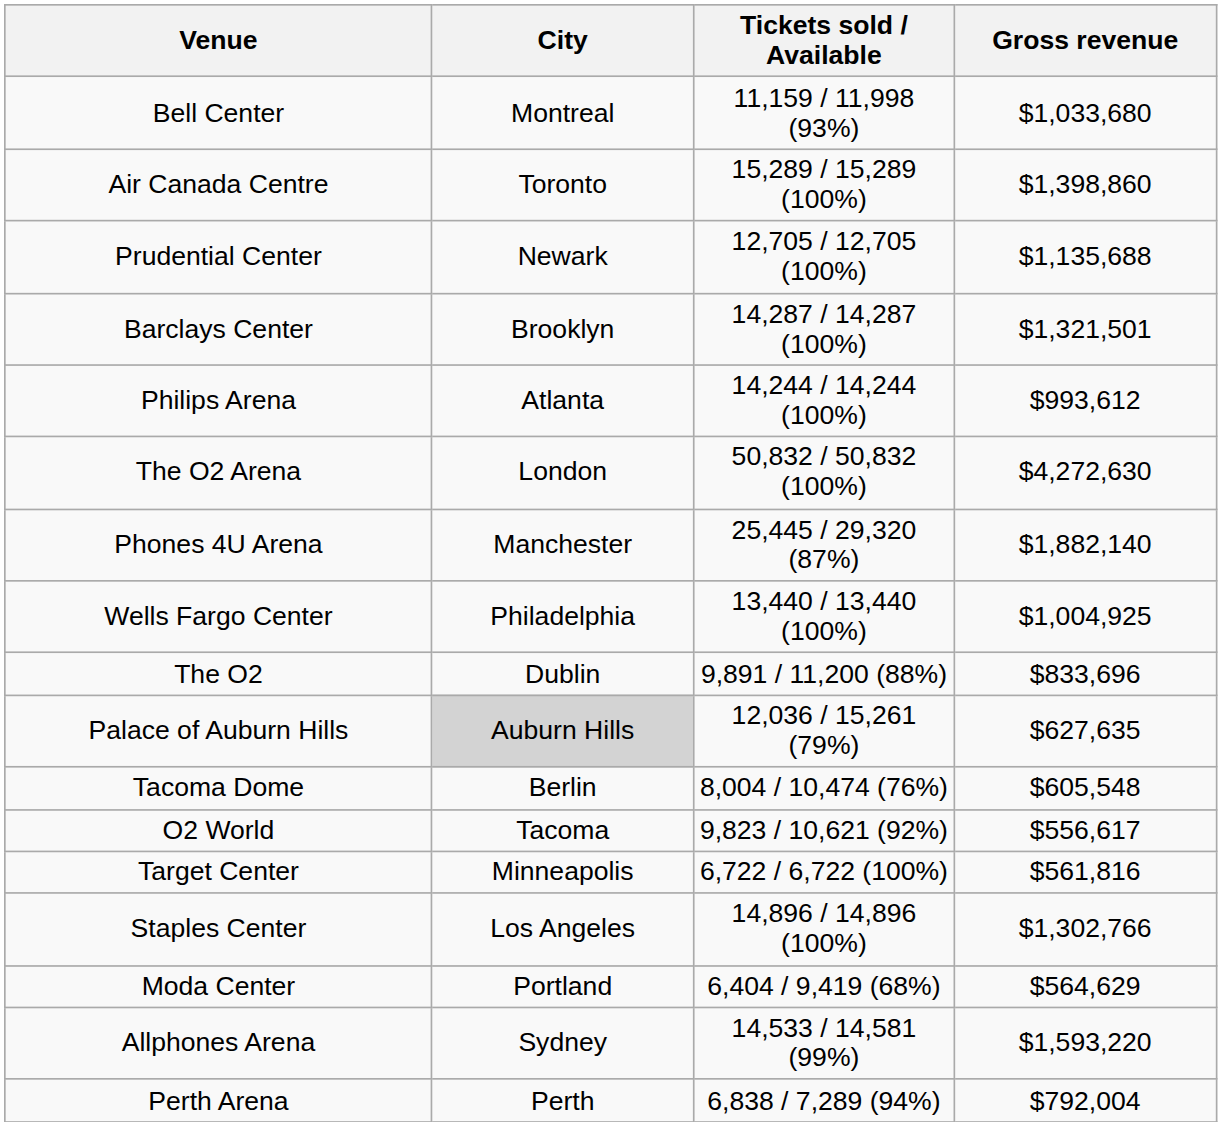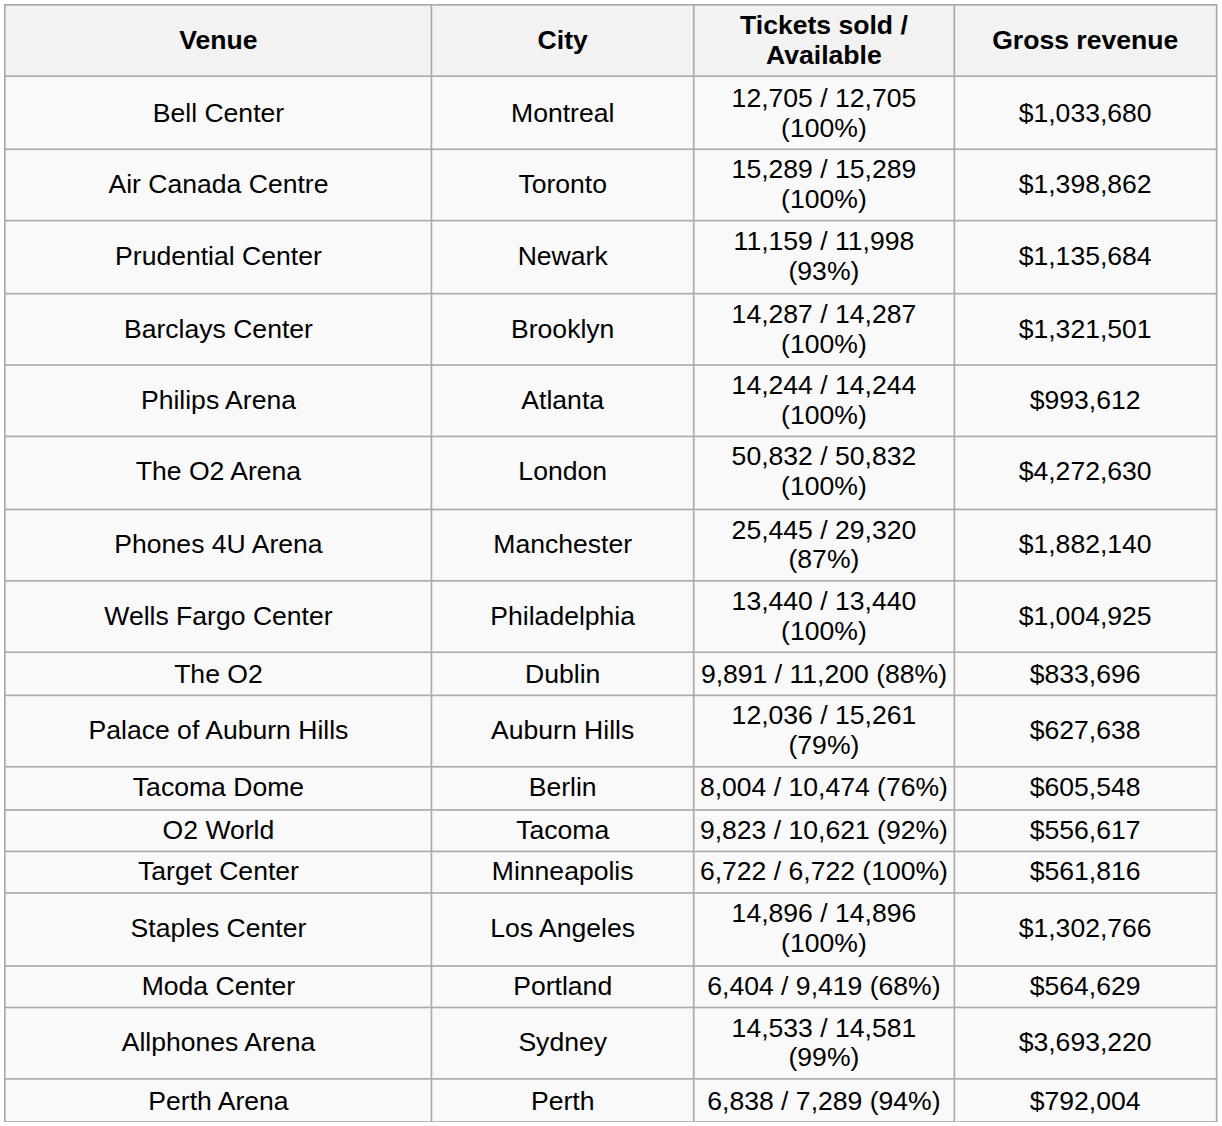 <table class="wikitable" style="text-align:center">
 <tr>
 <th style="width:250px;">Venue</th>
 <th style="width:150px;">City</th>
 <th style="width:150px;">Tickets sold / Available</th>
 <th style="width:150px;">Gross revenue</th>
 </tr>
 <tr>
 <td>Bell Center</td>
 <td>Montreal</td>
-<td>11,159 / 11,998 (93%)</td>
+<td>12,705 / 12,705 (100%)</td>
 <td>$1,033,680</td>
 </tr>
 <tr>
 <td>Air Canada Centre</td>
 <td>Toronto</td>
 <td>15,289 / 15,289 (100%)</td>
-<td>$1,398,860</td>
+<td>$1,398,862</td>
 </tr>
 <tr>
 <td>Prudential Center</td>
 <td>Newark</td>
-<td>12,705 / 12,705 (100%)</td>
-<td>$1,135,688</td>
+<td>11,159 / 11,998 (93%)</td>
+<td>$1,135,684</td>
 </tr>
 <tr>
 <td>Barclays Center</td>
 <td>Brooklyn</td>
 <td>14,287 / 14,287 (100%)</td>
 <td>$1,321,501</td>
 </tr>
 <tr>
 <td>Philips Arena</td>
 <td>Atlanta</td>
 <td>14,244 / 14,244 (100%)</td>
 <td>$993,612</td>
 </tr>
 <tr>
 <td>The O2 Arena</td>
 <td>London</td>
 <td>50,832 / 50,832 (100%)</td>
 <td>$4,272,630</td>
 </tr>
 <tr>
 <td>Phones 4U Arena</td>
 <td>Manchester</td>
 <td>25,445 / 29,320 (87%)</td>
 <td>$1,882,140</td>
 </tr>
 <tr>
 <td>Wells Fargo Center</td>
 <td>Philadelphia</td>
 <td>13,440 / 13,440 (100%)</td>
 <td>$1,004,925</td>
 </tr>
 <tr>
 <td>The O2</td>
 <td>Dublin</td>
 <td>9,891 / 11,200 (88%)</td>
 <td>$833,696</td>
 </tr>
 <tr>
 <td>Palace of Auburn Hills</td>
-<td style="background: lightgrey;">Auburn Hills</td>
+<td>Auburn Hills</td>
 <td>12,036 / 15,261 (79%)</td>
-<td>$627,635</td>
+<td>$627,638</td>
 </tr>
 <tr>
 <td>Tacoma Dome</td>
 <td>Berlin</td>
 <td>8,004 / 10,474 (76%)</td>
 <td>$605,548</td>
 </tr>
 <tr>
 <td>O2 World</td>
 <td>Tacoma</td>
 <td>9,823 / 10,621 (92%)</td>
 <td>$556,617</td>
 </tr>
 <tr>
 <td>Target Center</td>
 <td>Minneapolis</td>
 <td>6,722 / 6,722 (100%)</td>
 <td>$561,816</td>
 </tr>
 <tr>
 <td>Staples Center</td>
 <td>Los Angeles</td>
 <td>14,896 / 14,896 (100%)</td>
 <td>$1,302,766</td>
 </tr>
 <tr>
 <td>Moda Center</td>
 <td>Portland</td>
 <td>6,404 / 9,419 (68%)</td>
 <td>$564,629</td>
 </tr>
 <tr>
 <td>Allphones Arena</td>
 <td>Sydney</td>
 <td>14,533 / 14,581 (99%)</td>
-<td>$1,593,220</td>
+<td>$3,693,220</td>
 </tr>
 <tr>
 <td>Perth Arena</td>
 <td>Perth</td>
 <td>6,838 / 7,289 (94%)</td>
 <td>$792,004</td>
 </tr>
 </table>
